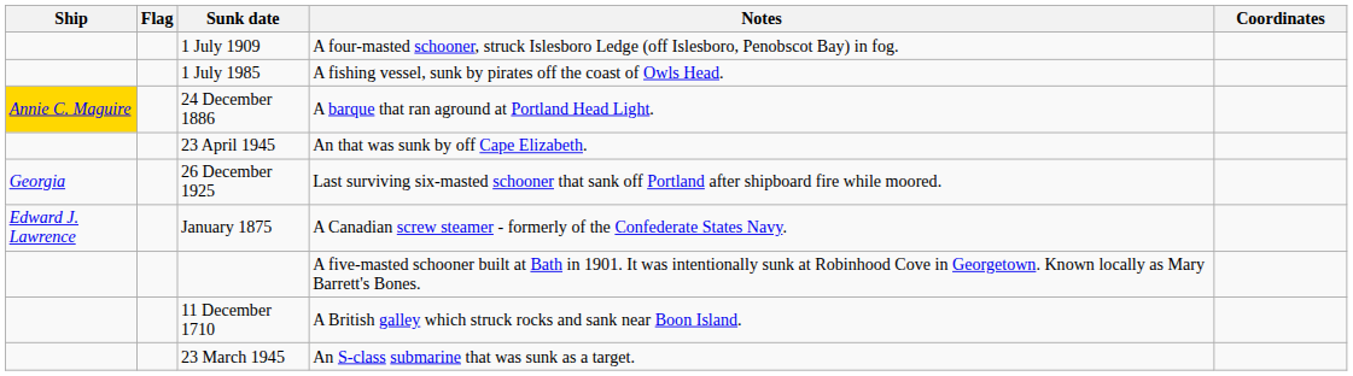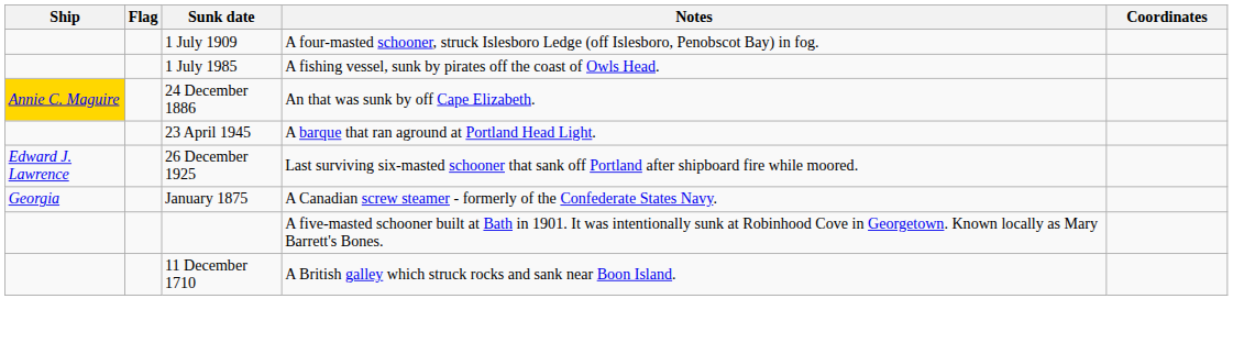 <table class=wikitable | style = "width:100%">
 <tr>
 <th style="width:10%">Ship</th>
 <th>Flag</th>
 <th style="width:10%">Sunk date</th>
 <th style="width:70%">Notes</th>
 <th style="width:10%">Coordinates</th>
 </tr>
 <tr>
 <td></td>
 <td></td>
 <td>1 July 1909</td>
 <td>A four-masted <a href='#'>schooner</a>, struck Islesboro Ledge (off Islesboro, Penobscot Bay) in fog.</td>
 <td></td>
 </tr>
 <tr>
 <td></td>
 <td></td>
 <td>1 July 1985</td>
 <td>A fishing vessel, sunk by pirates  off the coast of <a href='#'>Owls Head</a>.</td>
 <td></td>
 </tr>
 <tr>
 <td style="background: gold;"><a href='#'><em>Annie C. Maguire</em></a></td>
 <td></td>
 <td>24 December 1886</td>
-<td>A <a href='#'>barque</a> that ran aground at <a href='#'>Portland Head Light</a>.</td>
+<td>An  that was sunk by  off <a href='#'>Cape Elizabeth</a>.</td>
 <td></td>
 </tr>
 <tr>
 <td></td>
 <td></td>
 <td>23 April 1945</td>
-<td>An  that was sunk by  off <a href='#'>Cape Elizabeth</a>.</td>
+<td>A <a href='#'>barque</a> that ran aground at <a href='#'>Portland Head Light</a>.</td>
 <td></td>
 </tr>
 <tr>
-<td><a href='#'><em>Georgia</em></a></td>
+<td><em><a href='#'>Edward J. Lawrence</a></em></td>
 <td></td>
 <td>26 December 1925</td>
 <td>Last surviving six-masted <a href='#'>schooner</a> that sank off <a href='#'>Portland</a> after shipboard fire while moored.</td>
 <td></td>
 </tr>
 <tr>
-<td><em><a href='#'>Edward J. Lawrence</a></em></td>
+<td><a href='#'><em>Georgia</em></a></td>
 <td></td>
 <td>January 1875</td>
 <td>A Canadian <a href='#'>screw steamer</a> - formerly of the <a href='#'>Confederate States Navy</a>.</td>
 <td></td>
 </tr>
 <tr>
 <td></td>
 <td></td>
 <td></td>
 <td>A  five-masted schooner built at <a href='#'>Bath</a> in 1901. It was intentionally sunk at Robinhood Cove in <a href='#'>Georgetown</a>. Known locally as Mary Barrett's Bones.</td>
 <td></td>
 </tr>
 <tr>
 <td></td>
 <td></td>
 <td>11 December 1710</td>
 <td>A British <a href='#'>galley</a> which struck rocks and sank near <a href='#'>Boon Island</a>.</td>
 <td></td>
 </tr>
-<tr>
-<td></td>
-<td></td>
-<td>23 March 1945</td>
-<td>An <a href='#'>S-class</a> <a href='#'>submarine</a> that was sunk as a target.</td>
-<td></td>
-</tr>
 </table>
